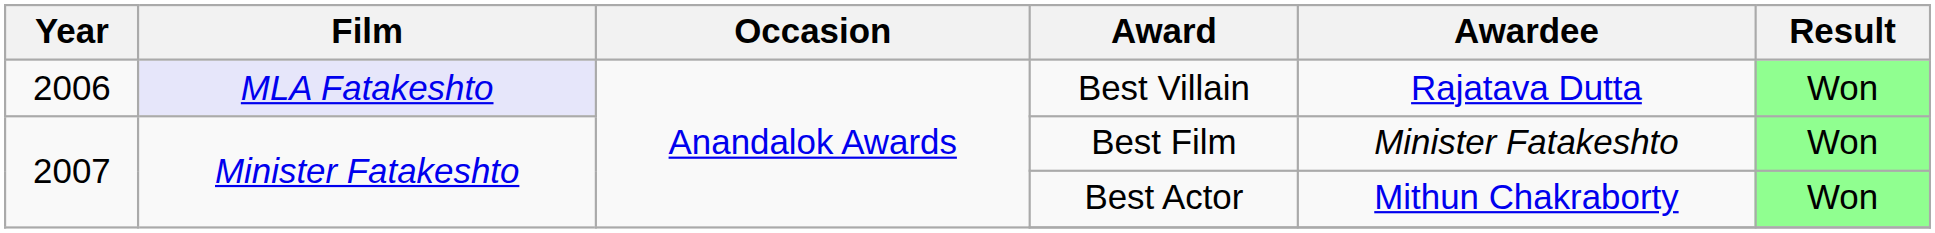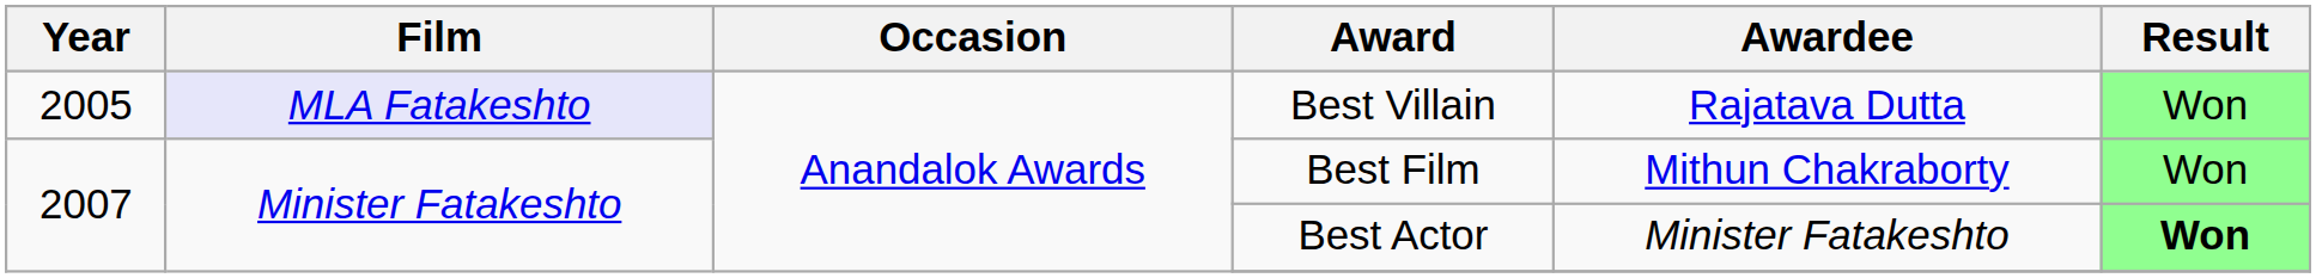 <table class="wikitable" style="text-align:center;" width="100%">
 <tr>
 <th>Year</th>
 <th>Film</th>
 <th>Occasion</th>
 <th>Award</th>
 <th>Awardee</th>
 <th>Result</th>
 </tr>
 <tr>
-<td>2006</td>
+<td>2005</td>
 <td rowspan="1" style="background: lavender; text-align:center;"><em><a href='#'>MLA Fatakeshto</a></em></td>
 <td rowspan="5"><a href='#'>Anandalok Awards</a></td>
 <td>Best Villain</td>
 <td><a href='#'>Rajatava Dutta</a></td>
 <td style="background:#90ff90">Won</td>
 </tr>
 <tr>
 <td rowspan="3">2007</td>
 <td rowspan="3" style="text-align:center;"><em><a href='#'>Minister Fatakeshto</a></em></td>
 <td>Best Film</td>
-<td><em>Minister Fatakeshto</em></td>
+<td><a href='#'>Mithun Chakraborty</a></td>
 <td style="background:#90ff90">Won</td>
 </tr>
 <tr>
 <td>Best Actor</td>
-<td><a href='#'>Mithun Chakraborty</a></td>
-<td style="background:#90ff90">Won</td>
+<td><em>Minister Fatakeshto</em></td>
+<td style="background:#90ff90"><strong>Won</strong></td>
 </tr>
 <tr>
 </tr>
 </table>
